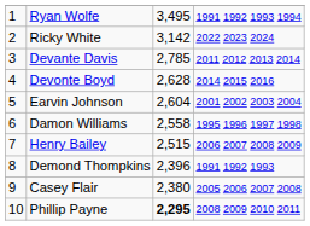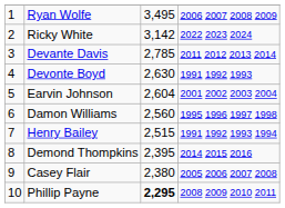 <table class="wikitable">
 <tr>
 </tr>
 <tr>
 <td>1</td>
 <td><a href='#'>Ryan Wolfe</a></td>
 <td>3,495</td>
-<td style="font-size:80%;"><a href='#'>1991</a> <a href='#'>1992</a> <a href='#'>1993</a> <a href='#'>1994</a></td>
+<td style="font-size:80%;"><a href='#'>2006</a> <a href='#'>2007</a> <a href='#'>2008</a> <a href='#'>2009</a></td>
 </tr>
 <tr>
 <td>2</td>
 <td>Ricky White</td>
 <td>3,142</td>
 <td style="font-size:80%;"><a href='#'>2022</a> <a href='#'>2023</a> <a href='#'>2024</a></td>
 </tr>
 <tr>
 <td>3</td>
 <td><a href='#'>Devante Davis</a></td>
 <td>2,785</td>
 <td style="font-size:80%;"><a href='#'>2011</a> <a href='#'>2012</a> <a href='#'>2013</a> <a href='#'>2014</a></td>
 </tr>
 <tr>
 <td>4</td>
 <td><a href='#'>Devonte Boyd</a></td>
-<td>2,628</td>
-<td style="font-size:80%;"><a href='#'>2014</a> <a href='#'>2015</a> <a href='#'>2016</a></td>
+<td>2,630</td>
+<td style="font-size:80%;"><a href='#'>1991</a> <a href='#'>1992</a> <a href='#'>1993</a></td>
 </tr>
 <tr>
 <td>5</td>
 <td>Earvin Johnson</td>
 <td>2,604</td>
 <td style="font-size:80%;"><a href='#'>2001</a> <a href='#'>2002</a> <a href='#'>2003</a> <a href='#'>2004</a></td>
 </tr>
 <tr>
 <td>6</td>
 <td>Damon Williams</td>
-<td>2,558</td>
+<td>2,560</td>
 <td style="font-size:80%;"><a href='#'>1995</a> <a href='#'>1996</a> <a href='#'>1997</a> <a href='#'>1998</a></td>
 </tr>
 <tr>
 <td>7</td>
 <td><a href='#'>Henry Bailey</a></td>
 <td>2,515</td>
-<td style="font-size:80%;"><a href='#'>2006</a> <a href='#'>2007</a> <a href='#'>2008</a> <a href='#'>2009</a></td>
+<td style="font-size:80%;"><a href='#'>1991</a> <a href='#'>1992</a> <a href='#'>1993</a> <a href='#'>1994</a></td>
 </tr>
 <tr>
 <td>8</td>
 <td>Demond Thompkins</td>
-<td>2,396</td>
-<td style="font-size:80%;"><a href='#'>1991</a> <a href='#'>1992</a> <a href='#'>1993</a></td>
+<td>2,395</td>
+<td style="font-size:80%;"><a href='#'>2014</a> <a href='#'>2015</a> <a href='#'>2016</a></td>
 </tr>
 <tr>
 <td>9</td>
 <td>Casey Flair</td>
 <td>2,380</td>
 <td style="font-size:80%;"><a href='#'>2005</a> <a href='#'>2006</a> <a href='#'>2007</a> <a href='#'>2008</a></td>
 </tr>
 <tr>
 <td>10</td>
 <td>Phillip Payne</td>
 <td><strong>2,295</strong></td>
 <td style="font-size:80%;"><a href='#'>2008</a> <a href='#'>2009</a> <a href='#'>2010</a> <a href='#'>2011</a></td>
 </tr>
 </table>
